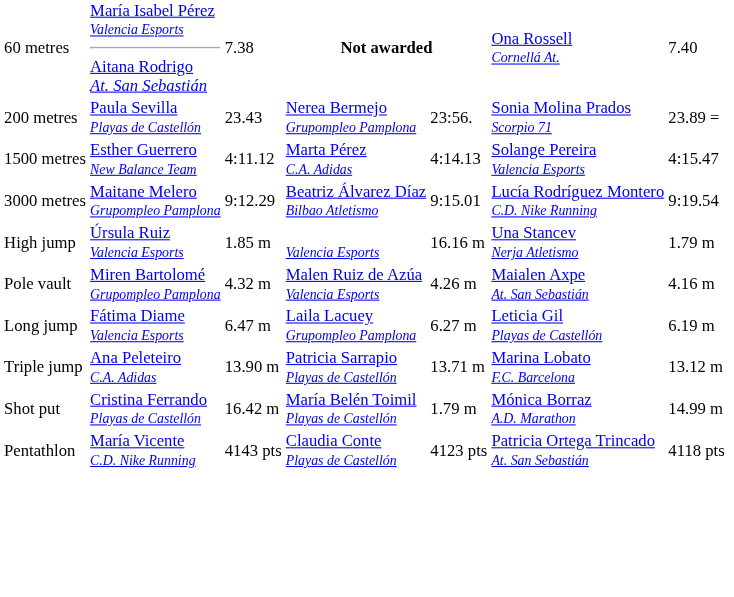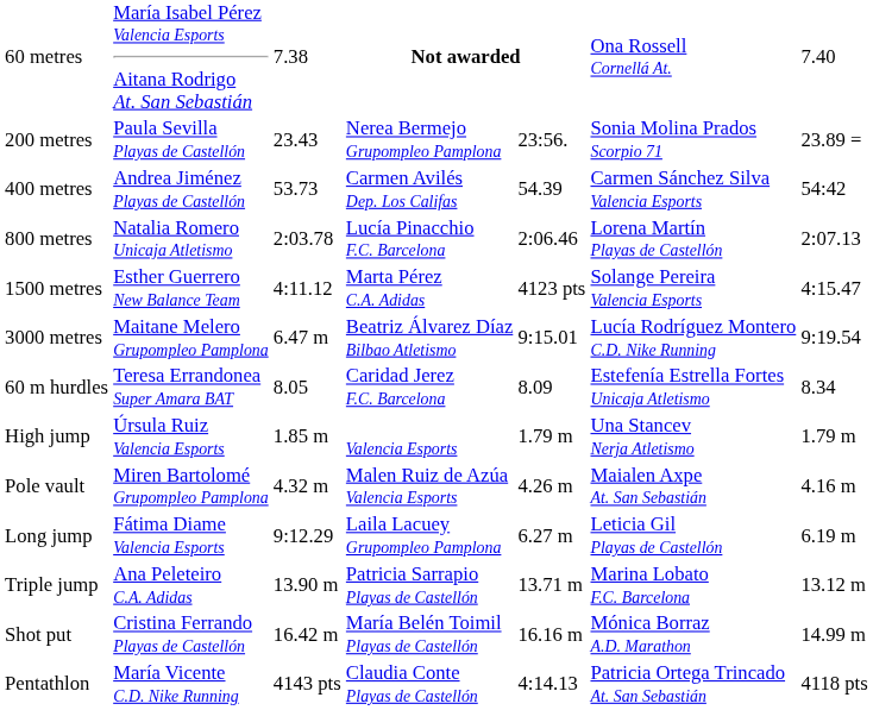 <table>
 <tr>
 <td>60 metres</td>
 <td><a href='#'>María Isabel Pérez</a><br><small><a href='#'><em>Valencia Esports</em></a></small><hr><a href='#'>Aitana Rodrigo</a><br><a href='#'><em>At. San Sebastián</em></a></td>
 <td>7.38</td>
 <th colspan=2>Not awarded</th>
 <td><a href='#'>Ona Rossell</a><br><small><em><a href='#'>Cornellá At.</a></em></small></td>
 <td>7.40</td>
 </tr>
 <tr>
 <td>200 metres</td>
 <td><a href='#'>Paula Sevilla</a><br><small><a href='#'><em>Playas de Castellón</em></a></small></td>
 <td>23.43</td>
 <td><a href='#'>Nerea Bermejo</a><br><small><a href='#'><em>Grupompleo Pamplona</em></a></small></td>
 <td>23:56. </td>
 <td><a href='#'>Sonia Molina Prados</a><br><small><em><a href='#'>Scorpio 71</a></em></small></td>
 <td>23.89 =</td>
 </tr>
 <tr>
+<td>400 metres</td>
+<td><a href='#'>Andrea Jiménez</a><br><small><a href='#'><em>Playas de Castellón</em></a></small></td>
+<td>53.73</td>
+<td><a href='#'>Carmen Avilés</a><br><small><a href='#'><em>Dep. Los Califas</em></a></small></td>
+<td>54.39 </td>
+<td><a href='#'>Carmen Sánchez Silva</a><br><small><a href='#'><em>Valencia Esports</em></a></small></td>
+<td>54:42</td>
+</tr>
+<tr>
+<td>800 metres</td>
+<td><a href='#'>Natalia Romero</a><br><small><em><a href='#'>Unicaja Atletismo</a></em></small></td>
+<td>2:03.78 </td>
+<td><a href='#'>Lucía Pinacchio</a><br><small><a href='#'><em>F.C. Barcelona</em></a></small></td>
+<td>2:06.46 </td>
+<td><a href='#'>Lorena Martín</a><br><small><a href='#'><em>Playas de Castellón</em></a></small></td>
+<td>2:07.13 </td>
+</tr>
+<tr>
 <td>1500 metres</td>
 <td><a href='#'>Esther Guerrero</a><br><small><em><a href='#'>New Balance Team</a></em></small></td>
 <td>4:11.12 </td>
 <td><a href='#'>Marta Pérez</a><br><small><a href='#'><em>C.A. Adidas</em></a></small></td>
-<td>4:14.13</td>
+<td>4123 pts</td>
 <td><a href='#'>Solange Pereira</a><br><small><a href='#'><em>Valencia Esports</em></a></small></td>
 <td>4:15.47</td>
 </tr>
 <tr>
 <td>3000 metres</td>
 <td><a href='#'>Maitane Melero</a><br><small><a href='#'><em>Grupompleo Pamplona</em></a></small></td>
-<td>9:12.29</td>
+<td>6.47 m</td>
 <td><a href='#'>Beatriz Álvarez Díaz</a><br><small><em><a href='#'>Bilbao Atletismo</a></em></small></td>
 <td>9:15.01</td>
 <td><a href='#'>Lucía Rodríguez Montero</a><br><small><em><a href='#'>C.D. Nike Running</a></em></small></td>
 <td>9:19.54 </td>
 </tr>
 <tr>
+<td>60 m hurdles</td>
+<td><a href='#'>Teresa Errandonea</a><br><small><em><a href='#'>Super Amara BAT</a></em></small></td>
+<td>8.05</td>
+<td><a href='#'>Caridad Jerez</a><br><small><a href='#'><em>F.C. Barcelona</em></a></small></td>
+<td>8.09 </td>
+<td><a href='#'>Estefenía Estrella Fortes</a><br><small><em><a href='#'>Unicaja Atletismo</a></em></small></td>
+<td>8.34 </td>
+</tr>
+<tr>
 <td>High jump</td>
 <td><a href='#'>Úrsula Ruiz</a><br><small><a href='#'><em>Valencia Esports</em></a></small></td>
 <td>1.85 m </td>
 <td><br><small><em><a href='#'>Valencia Esports</a></em></small></td>
-<td>16.16 m</td>
+<td>1.79 m</td>
 <td><a href='#'>Una Stancev</a><br><small><em><a href='#'>Nerja Atletismo</a></em></small></td>
 <td>1.79 m </td>
 </tr>
 <tr>
 <td>Pole vault</td>
 <td><a href='#'>Miren Bartolomé</a><br><small><a href='#'><em>Grupompleo Pamplona</em></a></small></td>
 <td>4.32 m </td>
 <td><a href='#'>Malen Ruiz de Azúa</a><br><small><em><a href='#'>Valencia Esports</a></em></small></td>
 <td>4.26 m</td>
 <td><a href='#'>Maialen Axpe</a><br><small><a href='#'><em>At. San Sebastián</em></a></small></td>
 <td>4.16 m</td>
 </tr>
 <tr>
 <td>Long jump</td>
 <td><a href='#'>Fátima Diame</a><br><small><a href='#'><em>Valencia Esports</em></a></small></td>
-<td>6.47 m</td>
+<td>9:12.29</td>
 <td><a href='#'>Laila Lacuey</a><br><small><a href='#'><em>Grupompleo Pamplona</em></a></small></td>
 <td>6.27 m </td>
 <td><a href='#'>Leticia Gil</a><br><small><em><a href='#'>Playas de Castellón</a></em></small></td>
 <td>6.19 m</td>
 </tr>
 <tr>
 <td>Triple jump</td>
 <td><a href='#'>Ana Peleteiro</a><br><small><a href='#'><em>C.A. Adidas</em></a></small></td>
 <td>13.90 m</td>
 <td><a href='#'>Patricia Sarrapio</a><br><small><a href='#'><em>Playas de Castellón</em></a></small></td>
 <td>13.71 m</td>
 <td><a href='#'>Marina Lobato</a><br><small><em><a href='#'>F.C. Barcelona</a></em></small></td>
 <td>13.12 m</td>
 </tr>
 <tr>
 <td>Shot put</td>
 <td><a href='#'>Cristina Ferrando</a><br><small><a href='#'><em>Playas de Castellón</em></a></small></td>
 <td>16.42 m</td>
 <td><a href='#'>María Belén Toimil</a><br><small><a href='#'><em>Playas de Castellón</em></a></small></td>
-<td>1.79 m</td>
+<td>16.16 m</td>
 <td><a href='#'>Mónica Borraz</a><br><small><a href='#'><em>A.D. Marathon</em></a></small></td>
 <td>14.99 m</td>
 </tr>
 <tr>
 <td>Pentathlon</td>
 <td><a href='#'>María Vicente</a><br><small><em><a href='#'>C.D. Nike Running</a></em></small></td>
 <td>4143 pts</td>
 <td><a href='#'>Claudia Conte</a><br><small><a href='#'><em>Playas de Castellón</em></a></small></td>
-<td>4123 pts</td>
+<td>4:14.13</td>
 <td><a href='#'>Patricia Ortega Trincado</a><br><small><a href='#'><em>At. San Sebastián</em></a></small></td>
 <td>4118 pts</td>
 </tr>
 </table>
